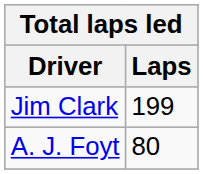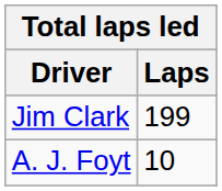 <table class="wikitable">
 <tr>
 <th colspan=2>Total laps led</th>
 </tr>
 <tr>
 <th>Driver</th>
 <th>Laps</th>
 </tr>
 <tr>
 <td><a href='#'>Jim Clark</a></td>
 <td>199</td>
 </tr>
 <tr>
 <td><a href='#'>A. J. Foyt</a></td>
-<td>80</td>
+<td>10</td>
 </tr>
 </table>
